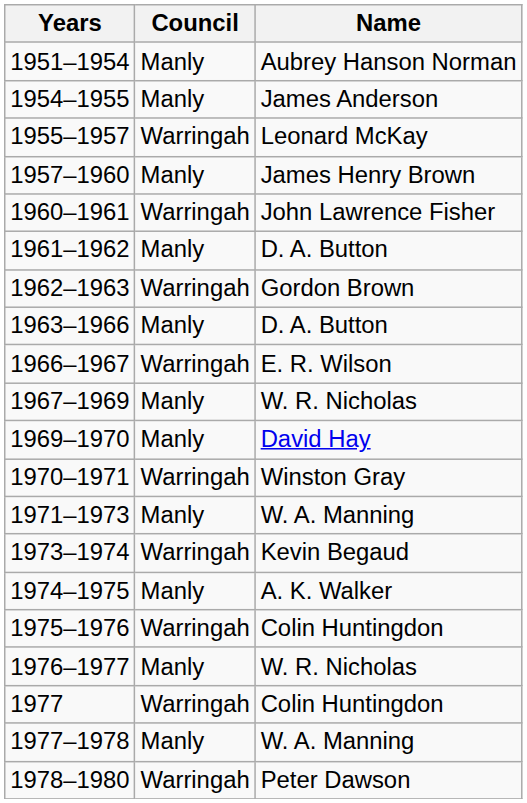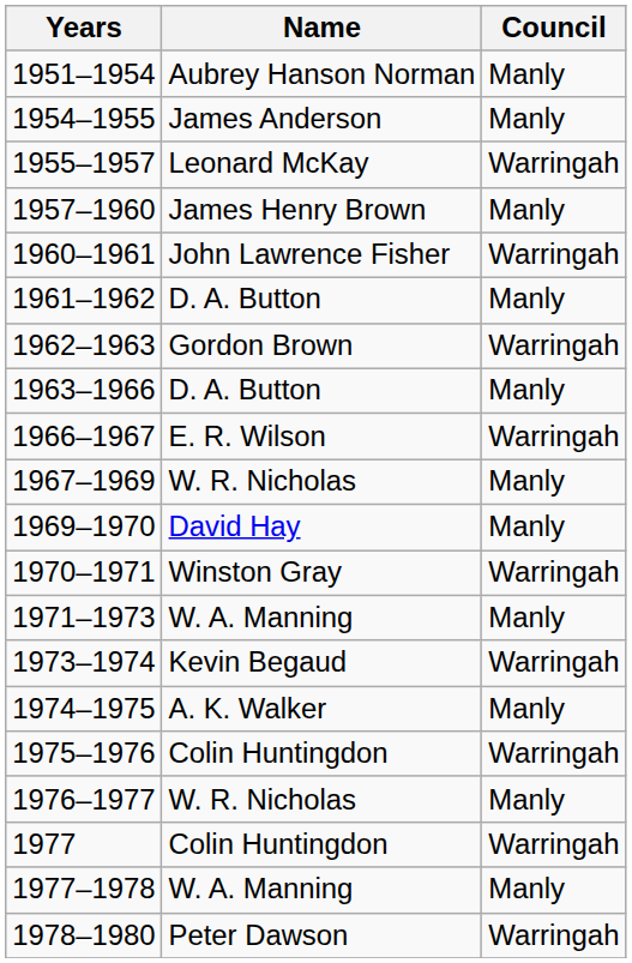 <table class="wikitable">
 <tr>
 <th>Years</th>
+<th>Name</th>
 <th>Council</th>
-<th>Name</th>
 </tr>
 <tr>
 <td>1951–1954</td>
+<td>Aubrey Hanson Norman</td>
 <td>Manly</td>
-<td>Aubrey Hanson Norman</td>
 </tr>
 <tr>
 <td>1954–1955</td>
+<td>James Anderson</td>
 <td>Manly</td>
-<td>James Anderson</td>
 </tr>
 <tr>
 <td>1955–1957</td>
+<td>Leonard McKay</td>
 <td>Warringah</td>
-<td>Leonard McKay</td>
 </tr>
 <tr>
 <td>1957–1960</td>
+<td>James Henry Brown</td>
 <td>Manly</td>
-<td>James Henry Brown</td>
 </tr>
 <tr>
 <td>1960–1961</td>
+<td>John Lawrence Fisher</td>
 <td>Warringah</td>
-<td>John Lawrence Fisher</td>
 </tr>
 <tr>
 <td>1961–1962</td>
+<td>D. A. Button</td>
 <td>Manly</td>
-<td>D. A. Button</td>
 </tr>
 <tr>
 <td>1962–1963</td>
+<td>Gordon Brown</td>
 <td>Warringah</td>
-<td>Gordon Brown</td>
 </tr>
 <tr>
 <td>1963–1966</td>
+<td>D. A. Button</td>
 <td>Manly</td>
-<td>D. A. Button</td>
 </tr>
 <tr>
 <td>1966–1967</td>
+<td>E. R. Wilson</td>
 <td>Warringah</td>
-<td>E. R. Wilson</td>
 </tr>
 <tr>
 <td>1967–1969</td>
+<td>W. R. Nicholas</td>
 <td>Manly</td>
-<td>W. R. Nicholas</td>
 </tr>
 <tr>
 <td>1969–1970</td>
+<td><a href='#'>David Hay</a></td>
 <td>Manly</td>
-<td><a href='#'>David Hay</a></td>
 </tr>
 <tr>
 <td>1970–1971</td>
+<td>Winston Gray</td>
 <td>Warringah</td>
-<td>Winston Gray</td>
 </tr>
 <tr>
 <td>1971–1973</td>
+<td>W. A. Manning</td>
 <td>Manly</td>
-<td>W. A. Manning</td>
 </tr>
 <tr>
 <td>1973–1974</td>
+<td>Kevin Begaud</td>
 <td>Warringah</td>
-<td>Kevin Begaud</td>
 </tr>
 <tr>
 <td>1974–1975</td>
+<td>A. K. Walker</td>
 <td>Manly</td>
-<td>A. K. Walker</td>
 </tr>
 <tr>
 <td>1975–1976</td>
+<td>Colin Huntingdon</td>
 <td>Warringah</td>
-<td>Colin Huntingdon</td>
 </tr>
 <tr>
 <td>1976–1977</td>
+<td>W. R. Nicholas</td>
 <td>Manly</td>
-<td>W. R. Nicholas</td>
 </tr>
 <tr>
 <td>1977</td>
+<td>Colin Huntingdon</td>
 <td>Warringah</td>
-<td>Colin Huntingdon</td>
 </tr>
 <tr>
 <td>1977–1978</td>
+<td>W. A. Manning</td>
 <td>Manly</td>
-<td>W. A. Manning</td>
 </tr>
 <tr>
 <td>1978–1980</td>
+<td>Peter Dawson</td>
 <td>Warringah</td>
-<td>Peter Dawson</td>
 </tr>
 </table>
